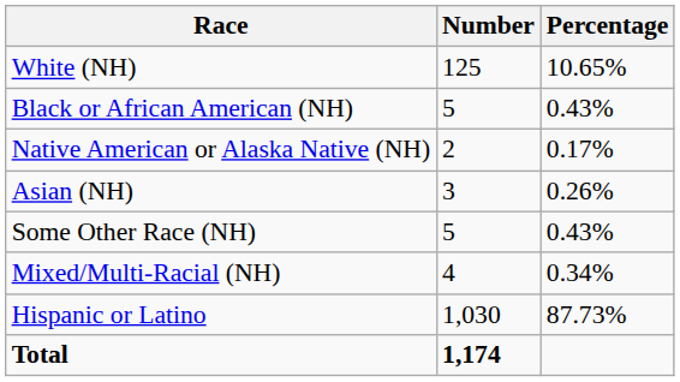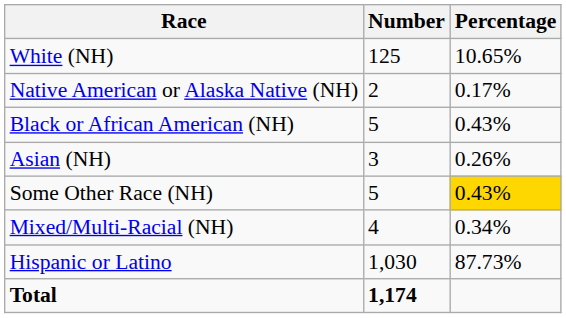 <table class="wikitable">
 <tr>
 <th>Race</th>
 <th>Number</th>
 <th>Percentage</th>
 </tr>
 <tr>
 <td><a href='#'>White</a> (NH)</td>
 <td>125</td>
 <td>10.65%</td>
 </tr>
 <tr>
+<td><a href='#'>Native American</a> or <a href='#'>Alaska Native</a> (NH)</td>
+<td>2</td>
+<td>0.17%</td>
+</tr>
+<tr>
 <td><a href='#'>Black or African American</a> (NH)</td>
 <td>5</td>
 <td>0.43%</td>
-</tr>
-<tr>
-<td><a href='#'>Native American</a> or <a href='#'>Alaska Native</a> (NH)</td>
-<td>2</td>
-<td>0.17%</td>
 </tr>
 <tr>
 <td><a href='#'>Asian</a> (NH)</td>
 <td>3</td>
 <td>0.26%</td>
 </tr>
 <tr>
 <td>Some Other Race (NH)</td>
 <td>5</td>
-<td>0.43%</td>
+<td style="background: gold;">0.43%</td>
 </tr>
 <tr>
 <td><a href='#'>Mixed/Multi-Racial</a> (NH)</td>
 <td>4</td>
 <td>0.34%</td>
 </tr>
 <tr>
 <td><a href='#'>Hispanic or Latino</a></td>
 <td>1,030</td>
 <td>87.73%</td>
 </tr>
 <tr>
 <td><strong>Total</strong></td>
 <td><strong>1,174</strong></td>
 <td></td>
 </tr>
 </table>
